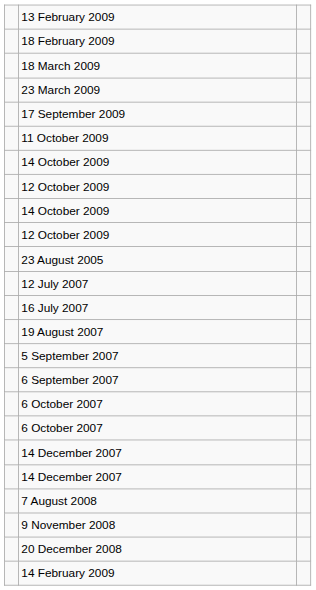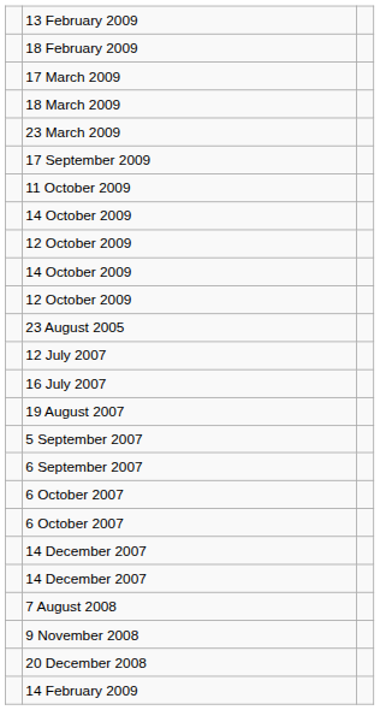 <table class="wikitable" style="font-size: 89%; float: left; width: 26em; margin-right: 1em; height: 700px">
 <tr>
 <td></td>
 <td>13 February 2009</td>
 <td></td>
 </tr>
 <tr>
 <td></td>
 <td>18 February 2009</td>
+<td></td>
+</tr>
+<tr>
+<td></td>
+<td>17 March 2009</td>
 <td></td>
 </tr>
 <tr>
 <td></td>
 <td>18 March 2009</td>
 <td></td>
 </tr>
 <tr>
 <td></td>
 <td>23 March 2009</td>
 <td></td>
 </tr>
 <tr>
 <td></td>
 <td>17 September 2009</td>
 <td></td>
 </tr>
 <tr>
 <td></td>
 <td>11 October 2009</td>
 <td></td>
 </tr>
 <tr>
 <td></td>
 <td>14 October 2009</td>
 <td></td>
 </tr>
 <tr>
 <td></td>
 <td>12 October 2009</td>
 <td></td>
 </tr>
 <tr>
 <td></td>
 <td>14 October 2009</td>
 <td></td>
 </tr>
 <tr>
 <td></td>
 <td>12 October 2009</td>
 <td></td>
 </tr>
 <tr>
 <td></td>
 <td>23 August 2005</td>
 <td></td>
 </tr>
 <tr>
 <td></td>
 <td>12 July 2007</td>
 <td></td>
 </tr>
 <tr>
 <td></td>
 <td>16 July 2007</td>
 <td></td>
 </tr>
 <tr>
 <td></td>
 <td>19 August 2007</td>
 <td></td>
 </tr>
 <tr>
 <td></td>
 <td>5 September 2007</td>
 <td></td>
 </tr>
 <tr>
 <td></td>
 <td>6 September 2007</td>
 <td></td>
 </tr>
 <tr>
 <td></td>
 <td>6 October 2007</td>
 <td></td>
 </tr>
 <tr>
 <td></td>
 <td>6 October 2007</td>
 <td></td>
 </tr>
 <tr>
 <td></td>
 <td>14 December 2007</td>
 <td></td>
 </tr>
 <tr>
 <td></td>
 <td>14 December 2007</td>
 <td></td>
 </tr>
 <tr>
 <td></td>
 <td>7 August 2008</td>
 <td></td>
 </tr>
 <tr>
 <td></td>
 <td>9 November 2008</td>
 <td></td>
 </tr>
 <tr>
 <td></td>
 <td>20 December 2008</td>
 <td></td>
 </tr>
 <tr>
 <td></td>
 <td>14 February 2009</td>
 <td></td>
 </tr>
 </table>
